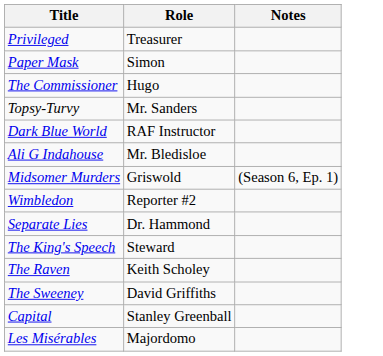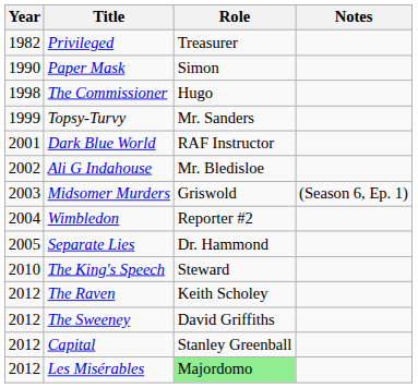 <table class="wikitable">
 <tr>
+<th>Year</th>
 <th>Title</th>
 <th>Role</th>
 <th>Notes</th>
 </tr>
 <tr>
+<td>1982</td>
 <td><em><a href='#'>Privileged</a></em></td>
 <td>Treasurer</td>
 <td></td>
 </tr>
 <tr>
+<td>1990</td>
 <td><em><a href='#'>Paper Mask</a></em></td>
 <td>Simon</td>
 <td></td>
 </tr>
 <tr>
+<td>1998</td>
 <td><em><a href='#'>The Commissioner</a></em></td>
 <td>Hugo</td>
 <td></td>
 </tr>
 <tr>
+<td>1999</td>
 <td><em>Topsy-Turvy</em></td>
 <td>Mr. Sanders</td>
 <td></td>
 </tr>
 <tr>
+<td>2001</td>
 <td><em><a href='#'>Dark Blue World</a></em></td>
 <td>RAF Instructor</td>
 <td></td>
 </tr>
 <tr>
+<td>2002</td>
 <td><em><a href='#'>Ali G Indahouse</a></em></td>
 <td>Mr. Bledisloe</td>
 <td></td>
 </tr>
 <tr>
+<td>2003</td>
 <td><em><a href='#'>Midsomer Murders</a></em></td>
 <td>Griswold</td>
 <td>(Season 6, Ep. 1)</td>
 </tr>
 <tr>
+<td>2004</td>
 <td><em><a href='#'>Wimbledon</a></em></td>
 <td>Reporter #2</td>
 <td></td>
 </tr>
 <tr>
+<td>2005</td>
 <td><em><a href='#'>Separate Lies</a></em></td>
 <td>Dr. Hammond</td>
 <td></td>
 </tr>
 <tr>
+<td>2010</td>
 <td><em><a href='#'>The King's Speech</a></em></td>
 <td>Steward</td>
 <td></td>
 </tr>
 <tr>
+<td>2012</td>
 <td><em><a href='#'>The Raven</a></em></td>
 <td>Keith Scholey</td>
 <td></td>
 </tr>
 <tr>
+<td>2012</td>
 <td><em><a href='#'>The Sweeney</a></em></td>
 <td>David Griffiths</td>
 <td></td>
 </tr>
 <tr>
+<td>2012</td>
 <td><em><a href='#'>Capital</a></em></td>
 <td>Stanley Greenball</td>
 <td></td>
 </tr>
 <tr>
+<td>2012</td>
 <td><em><a href='#'>Les Misérables</a></em></td>
-<td>Majordomo</td>
+<td style="background: lightgreen;">Majordomo</td>
 <td></td>
 </tr>
 </table>
